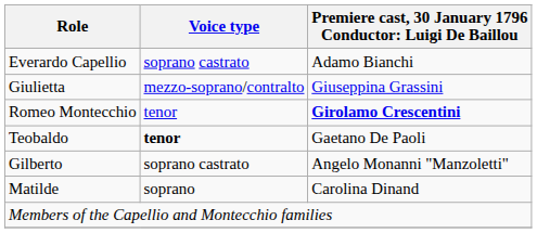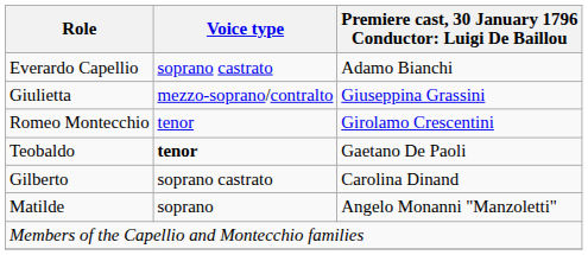 <table class="wikitable">
 <tr>
 <th>Role</th>
 <th><a href='#'>Voice type</a></th>
 <th>Premiere cast, 30 January 1796<br>Conductor: Luigi De Baillou</th>
 </tr>
 <tr>
 <td>Everardo Capellio</td>
 <td><a href='#'>soprano</a> <a href='#'>castrato</a></td>
 <td>Adamo Bianchi</td>
 </tr>
 <tr>
 <td>Giulietta</td>
 <td><a href='#'>mezzo-soprano</a>/<a href='#'>contralto</a></td>
 <td><a href='#'>Giuseppina Grassini</a></td>
 </tr>
 <tr>
 <td>Romeo Montecchio</td>
 <td><a href='#'>tenor</a></td>
-<td><strong><a href='#'>Girolamo Crescentini</a></strong></td>
+<td><a href='#'>Girolamo Crescentini</a></td>
 </tr>
 <tr>
 <td>Teobaldo</td>
 <td><strong>tenor</strong></td>
 <td>Gaetano De Paoli</td>
 </tr>
 <tr>
 <td>Gilberto</td>
 <td>soprano castrato</td>
-<td>Angelo Monanni "Manzoletti"</td>
+<td>Carolina Dinand</td>
 </tr>
 <tr>
 <td>Matilde</td>
 <td>soprano</td>
-<td>Carolina Dinand</td>
+<td>Angelo Monanni "Manzoletti"</td>
 </tr>
 <tr>
 <td colspan="3"><em>Members of the Capellio and Montecchio families</em></td>
 </tr>
 <tr>
 </tr>
 </table>
